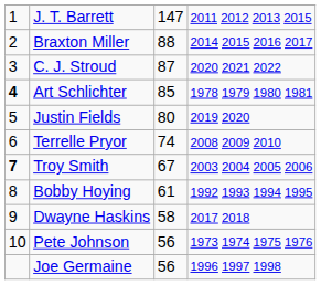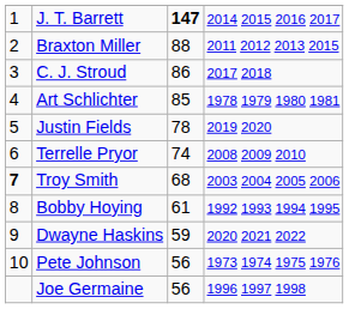 <table class="wikitable">
 <tr>
 </tr>
 <tr>
 <td>1</td>
 <td><a href='#'>J. T. Barrett</a></td>
-<td><abbr>147</abbr></td>
-<td style="font-size:80%;"><a href='#'>2011</a> <a href='#'>2012</a> <a href='#'>2013</a> <a href='#'>2015</a></td>
+<td><strong><abbr>147</abbr></strong></td>
+<td style="font-size:80%;"><a href='#'>2014</a> <a href='#'>2015</a> <a href='#'>2016</a> <a href='#'>2017</a></td>
 </tr>
 <tr>
 <td>2</td>
 <td><a href='#'>Braxton Miller</a></td>
 <td><abbr>88</abbr></td>
-<td style="font-size:80%;"><a href='#'>2014</a> <a href='#'>2015</a> <a href='#'>2016</a> <a href='#'>2017</a></td>
+<td style="font-size:80%;"><a href='#'>2011</a> <a href='#'>2012</a> <a href='#'>2013</a> <a href='#'>2015</a></td>
 </tr>
 <tr>
 <td>3</td>
 <td><a href='#'>C. J. Stroud</a></td>
-<td><abbr>87</abbr></td>
-<td style="font-size:80%;"><a href='#'>2020</a> <a href='#'>2021</a> <a href='#'>2022</a></td>
+<td><abbr>86</abbr></td>
+<td style="font-size:80%;"><a href='#'>2017</a> <a href='#'>2018</a></td>
 </tr>
 <tr>
-<td><strong>4</strong></td>
+<td>4</td>
 <td><a href='#'>Art Schlichter</a></td>
 <td><abbr>85</abbr></td>
 <td style="font-size:80%;"><a href='#'>1978</a> <a href='#'>1979</a> <a href='#'>1980</a> <a href='#'>1981</a></td>
 </tr>
 <tr>
 <td>5</td>
 <td><a href='#'>Justin Fields</a></td>
-<td><abbr>80</abbr></td>
+<td><abbr>78</abbr></td>
 <td style="font-size:80%;"><a href='#'>2019</a> <a href='#'>2020</a></td>
 </tr>
 <tr>
 <td>6</td>
 <td><a href='#'>Terrelle Pryor</a></td>
 <td><abbr>74</abbr></td>
 <td style="font-size:80%;"><a href='#'>2008</a> <a href='#'>2009</a> <a href='#'>2010</a></td>
 </tr>
 <tr>
 <td><strong>7</strong></td>
 <td><a href='#'>Troy Smith</a></td>
-<td><abbr>67</abbr></td>
+<td><abbr>68</abbr></td>
 <td style="font-size:80%;"><a href='#'>2003</a> <a href='#'>2004</a> <a href='#'>2005</a> <a href='#'>2006</a></td>
 </tr>
 <tr>
 <td>8</td>
 <td><a href='#'>Bobby Hoying</a></td>
 <td><abbr>61</abbr></td>
 <td style="font-size:80%;"><a href='#'>1992</a> <a href='#'>1993</a> <a href='#'>1994</a> <a href='#'>1995</a></td>
 </tr>
 <tr>
 <td>9</td>
 <td><a href='#'>Dwayne Haskins</a></td>
-<td><abbr>58</abbr></td>
-<td style="font-size:80%;"><a href='#'>2017</a> <a href='#'>2018</a></td>
+<td><abbr>59</abbr></td>
+<td style="font-size:80%;"><a href='#'>2020</a> <a href='#'>2021</a> <a href='#'>2022</a></td>
 </tr>
 <tr>
 <td>10</td>
 <td><a href='#'>Pete Johnson</a></td>
 <td><abbr>56</abbr></td>
 <td style="font-size:80%;"><a href='#'>1973</a> <a href='#'>1974</a> <a href='#'>1975</a> <a href='#'>1976</a></td>
 </tr>
 <tr>
 <td></td>
 <td><a href='#'>Joe Germaine</a></td>
 <td><abbr>56</abbr></td>
 <td style="font-size:80%;"><a href='#'>1996</a> <a href='#'>1997</a> <a href='#'>1998</a></td>
 </tr>
 </table>
